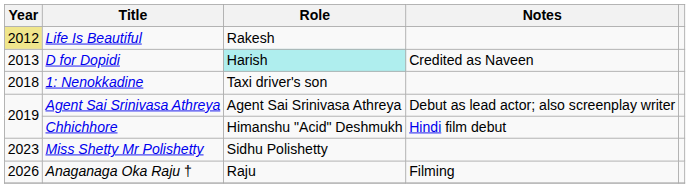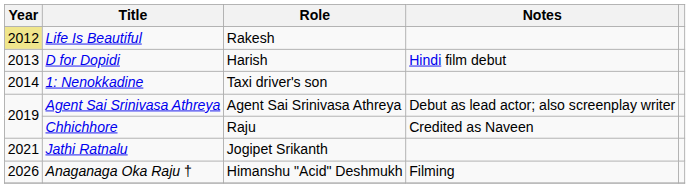 <table class="wikitable sortable">
 <tr>
 <th>Year</th>
 <th>Title</th>
 <th>Role</th>
 <th>Notes</th>
 <th></th>
 </tr>
 <tr>
 <td style="background: khaki;">2012</td>
 <td><em><a href='#'>Life Is Beautiful</a></em></td>
 <td>Rakesh</td>
 <td></td>
 <td></td>
 </tr>
 <tr>
 <td>2013</td>
 <td><em><a href='#'>D for Dopidi</a></em></td>
-<td style="background: paleturquoise;">Harish</td>
-<td>Credited as Naveen</td>
+<td>Harish</td>
+<td><a href='#'>Hindi</a> film debut</td>
 <td></td>
 </tr>
 <tr>
-<td>2018</td>
+<td>2014</td>
 <td><em><a href='#'>1: Nenokkadine</a></em></td>
 <td>Taxi driver's son</td>
 <td></td>
 <td></td>
 </tr>
 <tr>
 <td rowspan="2">2019</td>
 <td><em><a href='#'>Agent Sai Srinivasa Athreya</a></em></td>
 <td>Agent Sai Srinivasa Athreya</td>
 <td>Debut as lead actor; also screenplay writer</td>
 <td></td>
 </tr>
 <tr>
 <td><em><a href='#'>Chhichhore</a></em></td>
-<td>Himanshu "Acid" Deshmukh</td>
-<td><a href='#'>Hindi</a> film debut</td>
+<td>Raju</td>
+<td>Credited as Naveen</td>
 <td></td>
 </tr>
 <tr>
-<td>2023</td>
-<td><em><a href='#'>Miss Shetty Mr Polishetty</a></em></td>
-<td>Sidhu Polishetty</td>
+<td rowspan="1">2021</td>
+<td><em><a href='#'>Jathi Ratnalu</a></em></td>
+<td>Jogipet Srikanth</td>
 <td></td>
 <td></td>
 </tr>
 <tr>
 <td>2026</td>
 <td><em>Anaganaga Oka Raju</em> †</td>
-<td>Raju</td>
+<td>Himanshu "Acid" Deshmukh</td>
 <td>Filming</td>
 <td></td>
 </tr>
 <tr>
 </tr>
 </table>
